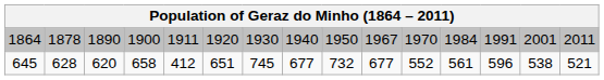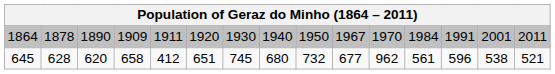 <table class="wikitable">
 <tr>
 <th colspan="15">Population of Geraz do Minho  (1864 – 2011) </th>
 </tr>
 <tr bgcolor="#C0C0C0">
 <td align="center">1864</td>
 <td align="center">1878</td>
 <td align="center">1890</td>
-<td align="center">1900</td>
+<td align="center">1909</td>
 <td align="center">1911</td>
 <td align="center">1920</td>
 <td align="center">1930</td>
 <td align="center">1940</td>
 <td align="center">1950</td>
 <td align="center">1967</td>
 <td align="center">1970</td>
 <td align="center">1984</td>
 <td align="center">1991</td>
 <td align="center">2001</td>
 <td align="center">2011</td>
 </tr>
 <tr>
 <td align="center">645</td>
 <td align="center">628</td>
 <td align="center">620</td>
 <td align="center">658</td>
 <td align="center">412</td>
 <td align="center">651</td>
 <td align="center">745</td>
-<td align="center">677</td>
+<td align="center">680</td>
 <td align="center">732</td>
 <td align="center">677</td>
-<td align="center">552</td>
+<td align="center">962</td>
 <td align="center">561</td>
 <td align="center">596</td>
 <td align="center">538</td>
 <td align="center">521</td>
 </tr>
 </table>
